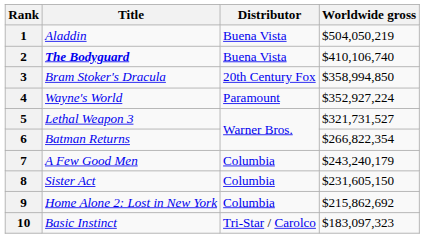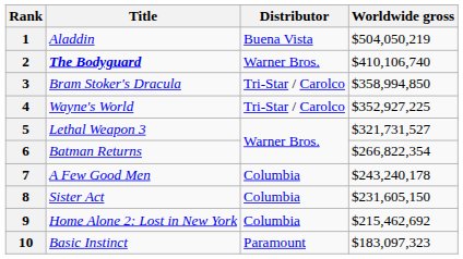 <table class="wikitable sortable" style="margin:auto; margin:auto;">
 <tr>
 <th>Rank</th>
 <th>Title</th>
 <th>Distributor</th>
 <th>Worldwide gross</th>
 </tr>
 <tr>
 <th style="text-align:center;">1</th>
 <td><em><a href='#'>Aladdin</a></em></td>
 <td><a href='#'>Buena Vista</a></td>
 <td>$504,050,219</td>
 </tr>
 <tr>
 <th style="text-align:center;">2</th>
 <td><strong><em><a href='#'>The Bodyguard</a></em></strong></td>
-<td><a href='#'>Buena Vista</a></td>
+<td><a href='#'>Warner Bros.</a></td>
 <td>$410,106,740</td>
 </tr>
 <tr>
 <th style="text-align:center;">3</th>
 <td><em><a href='#'>Bram Stoker's Dracula</a></em></td>
-<td><a href='#'>20th Century Fox</a></td>
+<td><a href='#'>Tri-Star</a> / <a href='#'>Carolco</a></td>
 <td>$358,994,850</td>
 </tr>
 <tr>
 <th style="text-align:center;">4</th>
 <td><em><a href='#'>Wayne's World</a></em></td>
-<td><a href='#'>Paramount</a></td>
-<td>$352,927,224</td>
+<td><a href='#'>Tri-Star</a> / <a href='#'>Carolco</a></td>
+<td>$352,927,225</td>
 </tr>
 <tr>
 <th style="text-align:center;">5</th>
 <td><em><a href='#'>Lethal Weapon 3</a></em></td>
 <td rowspan="2"><a href='#'>Warner Bros.</a></td>
 <td>$321,731,527</td>
 </tr>
 <tr>
 <th style="text-align:center;">6</th>
 <td><em><a href='#'>Batman Returns</a></em></td>
 <td>$266,822,354</td>
 </tr>
 <tr>
 <th style="text-align:center;">7</th>
 <td><em><a href='#'>A Few Good Men</a></em></td>
 <td><a href='#'>Columbia</a></td>
-<td>$243,240,179</td>
+<td>$243,240,178</td>
 </tr>
 <tr>
 <th style="text-align:center;">8</th>
 <td><em><a href='#'>Sister Act</a></em></td>
 <td><a href='#'>Columbia</a></td>
 <td>$231,605,150</td>
 </tr>
 <tr>
 <th style="text-align:center;">9</th>
 <td><em><a href='#'>Home Alone 2: Lost in New York</a></em></td>
 <td><a href='#'>Columbia</a></td>
-<td>$215,862,692</td>
+<td>$215,462,692</td>
 </tr>
 <tr>
 <th style="text-align:center;">10</th>
 <td><em><a href='#'>Basic Instinct</a></em></td>
-<td><a href='#'>Tri-Star</a> / <a href='#'>Carolco</a></td>
+<td><a href='#'>Paramount</a></td>
 <td>$183,097,323</td>
 </tr>
 </table>
